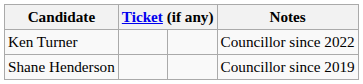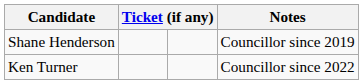 <table class="wikitable" style="font-size: 95%">
 <tr>
 <th>Candidate</th>
 <th colspan="2"><a href='#'>Ticket</a> (if any)</th>
 <th>Notes</th>
+</tr>
+<tr>
+<td>Shane Henderson</td>
+<td></td>
+<td></td>
+<td>Councillor since 2019</td>
 </tr>
 <tr>
 <td>Ken Turner</td>
 <td></td>
 <td></td>
 <td>Councillor since 2022</td>
 </tr>
 <tr>
-<td>Shane Henderson</td>
-<td></td>
-<td></td>
-<td>Councillor since 2019</td>
-</tr>
-<tr>
 </tr>
 </table>
